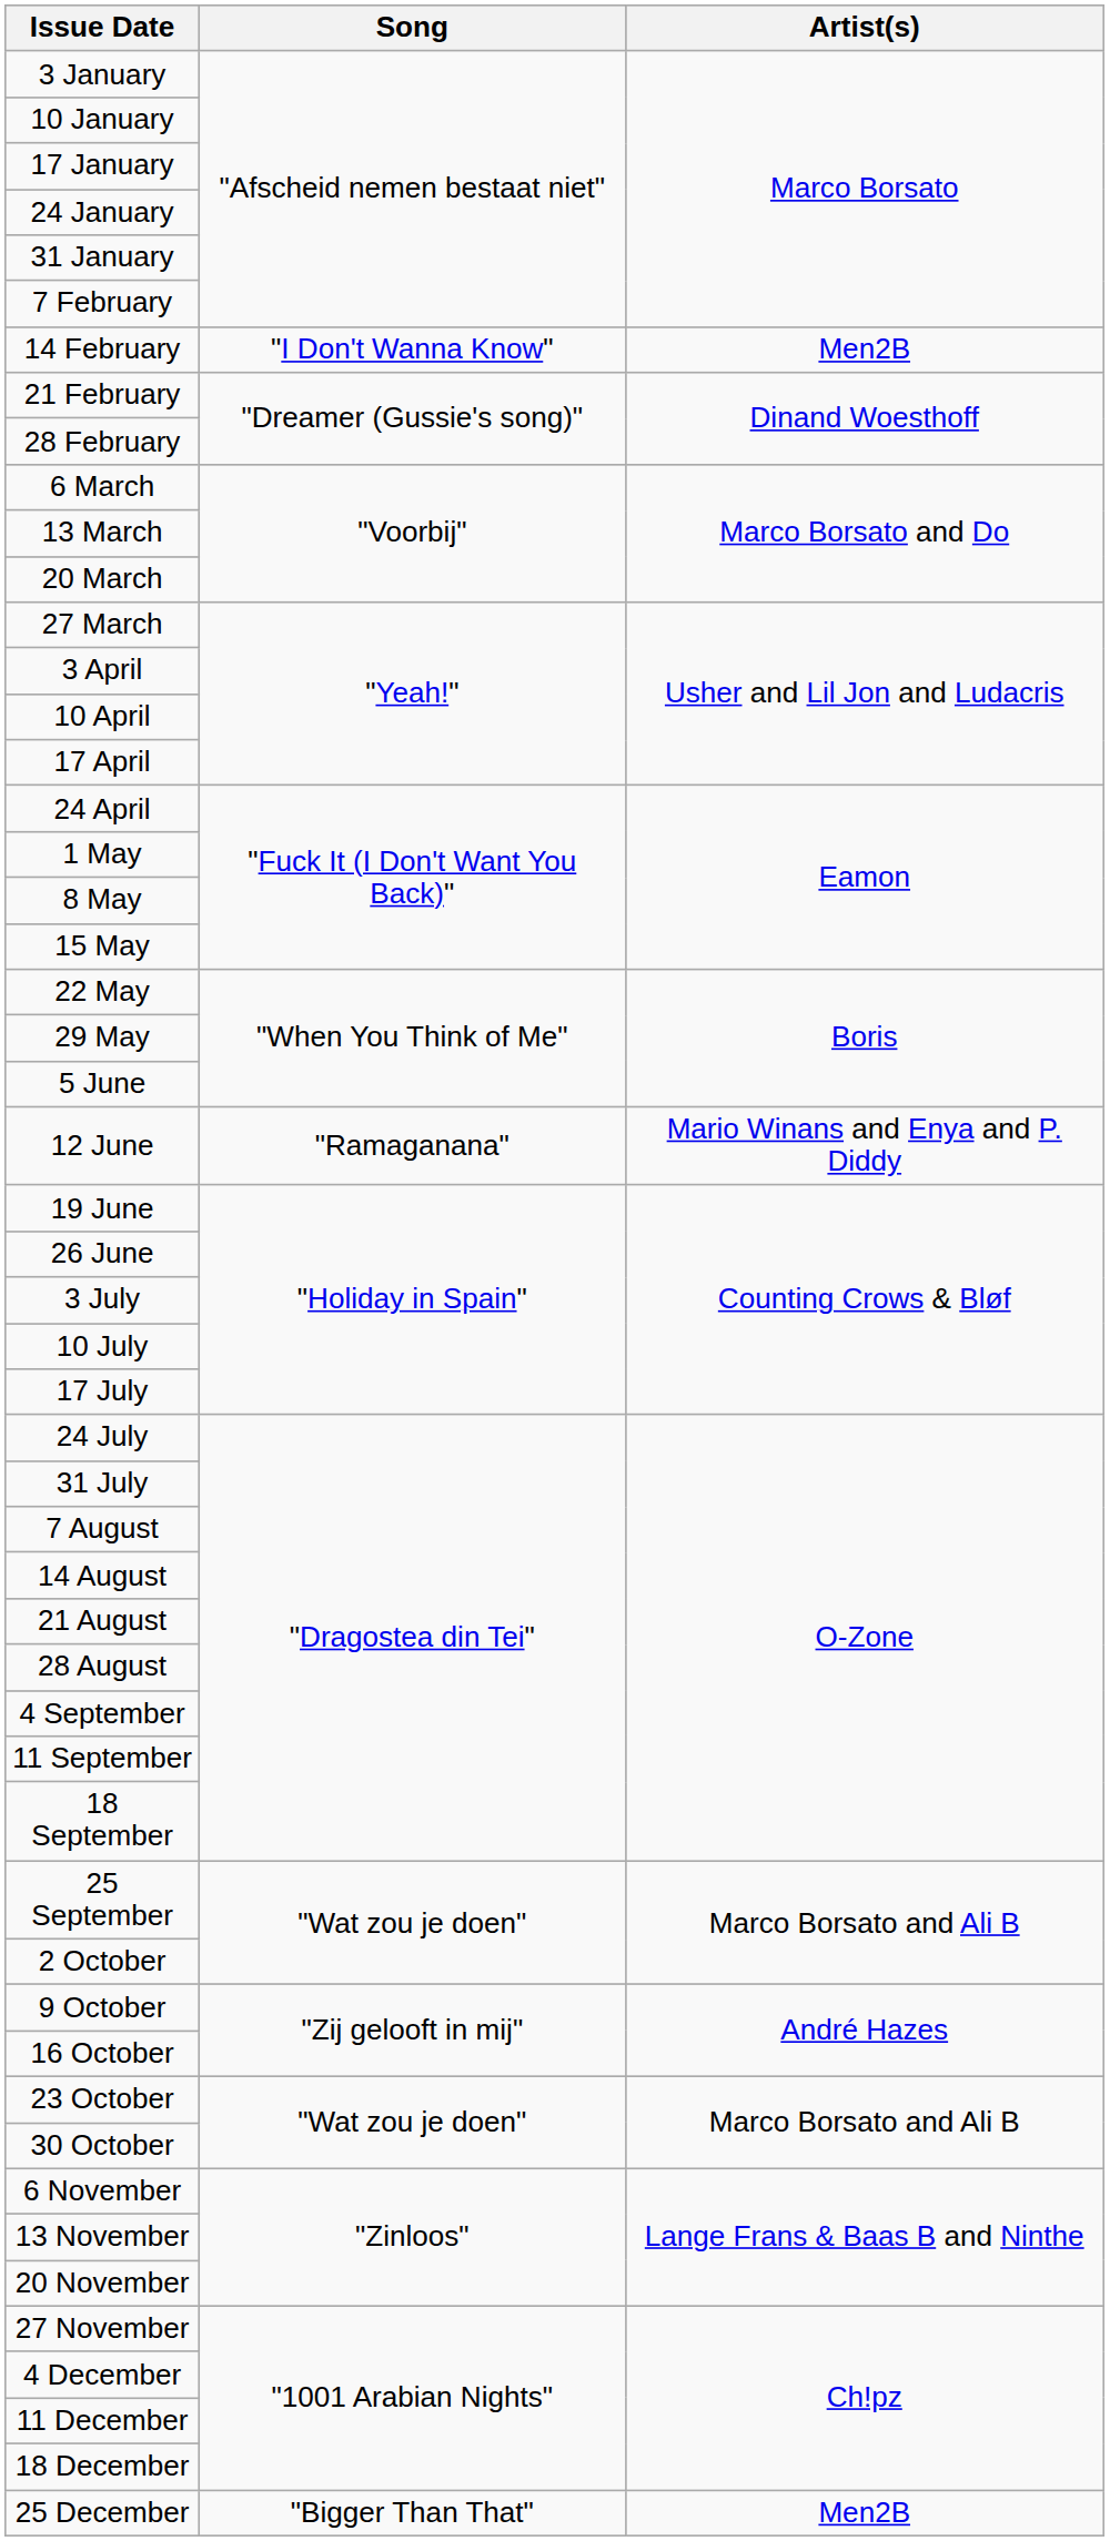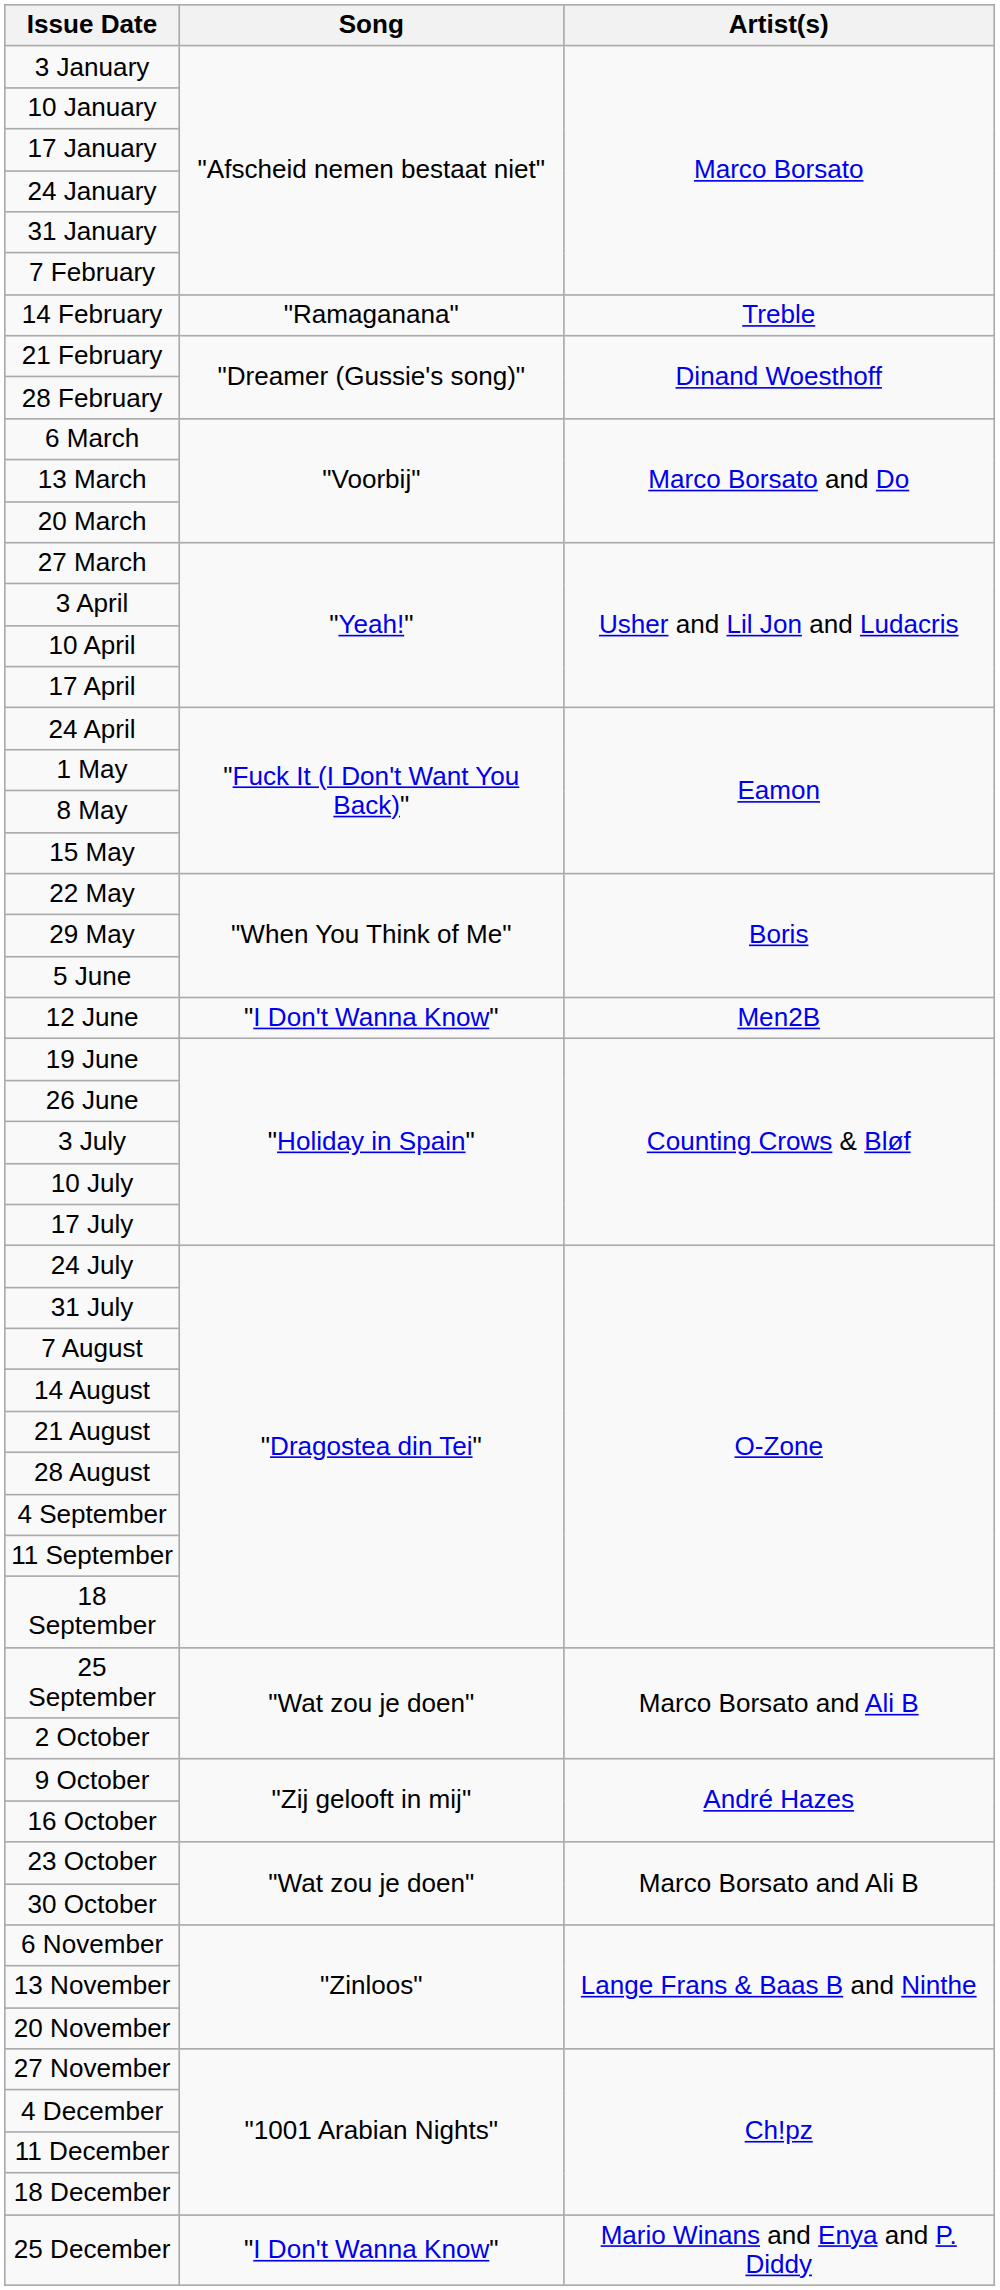 <table class="wikitable plainrowheaders" style="text-align: center">
 <tr>
 <th>Issue Date</th>
 <th>Song</th>
 <th>Artist(s)</th>
 </tr>
 <tr>
 <td>3 January</td>
 <td rowspan="6">"Afscheid nemen bestaat niet"</td>
 <td rowspan="6"><a href='#'>Marco Borsato</a></td>
 </tr>
 <tr>
 <td>10 January</td>
 </tr>
 <tr>
 <td>17 January</td>
 </tr>
 <tr>
 <td>24 January</td>
 </tr>
 <tr>
 <td>31 January</td>
 </tr>
 <tr>
 <td>7 February</td>
 </tr>
 <tr>
 <td>14 February</td>
-<td>"<a href='#'>I Don't Wanna Know</a>"</td>
-<td><a href='#'>Men2B</a></td>
+<td>"Ramaganana"</td>
+<td><a href='#'>Treble</a></td>
 </tr>
 <tr>
 <td>21 February</td>
 <td rowspan="2">"Dreamer (Gussie's song)"</td>
 <td rowspan="2"><a href='#'>Dinand Woesthoff</a></td>
 </tr>
 <tr>
 <td>28 February</td>
 </tr>
 <tr>
 <td>6 March</td>
 <td rowspan="3">"Voorbij"</td>
 <td rowspan="3"><a href='#'>Marco Borsato</a> and <a href='#'>Do</a></td>
 </tr>
 <tr>
 <td>13 March</td>
 </tr>
 <tr>
 <td>20 March</td>
 </tr>
 <tr>
 <td>27 March</td>
 <td rowspan="4">"<a href='#'>Yeah!</a>"</td>
 <td rowspan="4"><a href='#'>Usher</a> and <a href='#'>Lil Jon</a> and <a href='#'>Ludacris</a></td>
 </tr>
 <tr>
 <td>3 April</td>
 </tr>
 <tr>
 <td>10 April</td>
 </tr>
 <tr>
 <td>17 April</td>
 </tr>
 <tr>
 <td>24 April</td>
 <td rowspan="4">"<a href='#'>Fuck It (I Don't Want You Back)</a>"</td>
 <td rowspan="4"><a href='#'>Eamon</a></td>
 </tr>
 <tr>
 <td>1 May</td>
 </tr>
 <tr>
 <td>8 May</td>
 </tr>
 <tr>
 <td>15 May</td>
 </tr>
 <tr>
 <td>22 May</td>
 <td rowspan="3">"When You Think of Me"</td>
 <td rowspan="3"><a href='#'>Boris</a></td>
 </tr>
 <tr>
 <td>29 May</td>
 </tr>
 <tr>
 <td>5 June</td>
 </tr>
 <tr>
 <td>12 June</td>
-<td>"Ramaganana"</td>
-<td><a href='#'>Mario Winans</a> and <a href='#'>Enya</a> and <a href='#'>P. Diddy</a></td>
+<td>"<a href='#'>I Don't Wanna Know</a>"</td>
+<td><a href='#'>Men2B</a></td>
 </tr>
 <tr>
 <td>19 June</td>
 <td rowspan="5">"<a href='#'>Holiday in Spain</a>"</td>
 <td rowspan="5"><a href='#'>Counting Crows</a> & <a href='#'>Bløf</a></td>
 </tr>
 <tr>
 <td>26 June</td>
 </tr>
 <tr>
 <td>3 July</td>
 </tr>
 <tr>
 <td>10 July</td>
 </tr>
 <tr>
 <td>17 July</td>
 </tr>
 <tr>
 <td>24 July</td>
 <td rowspan="9">"<a href='#'>Dragostea din Tei</a>"</td>
 <td rowspan="9"><a href='#'>O-Zone</a></td>
 </tr>
 <tr>
 <td>31 July</td>
 </tr>
 <tr>
 <td>7 August</td>
 </tr>
 <tr>
 <td>14 August</td>
 </tr>
 <tr>
 <td>21 August</td>
 </tr>
 <tr>
 <td>28 August</td>
 </tr>
 <tr>
 <td>4 September</td>
 </tr>
 <tr>
 <td>11 September</td>
 </tr>
 <tr>
 <td>18 September</td>
 </tr>
 <tr>
 <td>25 September</td>
 <td rowspan="2">"Wat zou je doen"</td>
 <td rowspan="2">Marco Borsato and <a href='#'>Ali B</a></td>
 </tr>
 <tr>
 <td>2 October</td>
 </tr>
 <tr>
 <td>9 October</td>
 <td rowspan="2">"Zij gelooft in mij"</td>
 <td rowspan="2"><a href='#'>André Hazes</a></td>
 </tr>
 <tr>
 <td>16 October</td>
 </tr>
 <tr>
 <td>23 October</td>
 <td rowspan="2">"Wat zou je doen"</td>
 <td rowspan="2">Marco Borsato and Ali B</td>
 </tr>
 <tr>
 <td>30 October</td>
 </tr>
 <tr>
 <td>6 November</td>
 <td rowspan="3">"Zinloos"</td>
 <td rowspan="3"><a href='#'>Lange Frans & Baas B</a> and <a href='#'>Ninthe</a></td>
 </tr>
 <tr>
 <td>13 November</td>
 </tr>
 <tr>
 <td>20 November</td>
 </tr>
 <tr>
 <td>27 November</td>
 <td rowspan="4">"1001 Arabian Nights"</td>
 <td rowspan="4"><a href='#'>Ch!pz</a></td>
 </tr>
 <tr>
 <td>4 December</td>
 </tr>
 <tr>
 <td>11 December</td>
 </tr>
 <tr>
 <td>18 December</td>
 </tr>
 <tr>
 <td>25 December</td>
-<td>"Bigger Than That"</td>
-<td><a href='#'>Men2B</a></td>
+<td>"<a href='#'>I Don't Wanna Know</a>"</td>
+<td><a href='#'>Mario Winans</a> and <a href='#'>Enya</a> and <a href='#'>P. Diddy</a></td>
 </tr>
 </table>
